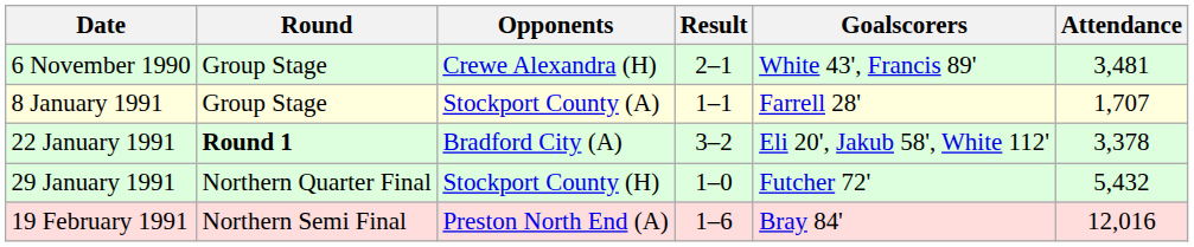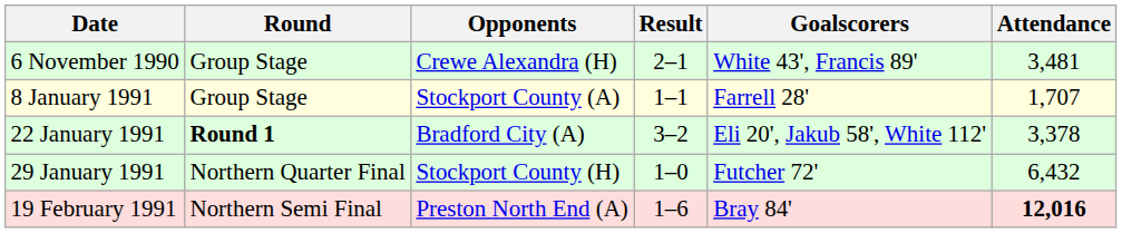 <table class="wikitable">
 <tr>
 <th>Date</th>
 <th>Round</th>
 <th>Opponents</th>
 <th>Result</th>
 <th>Goalscorers</th>
 <th>Attendance</th>
 </tr>
 <tr bgcolor="#ddffdd">
 <td>6 November 1990</td>
 <td>Group Stage</td>
 <td><a href='#'>Crewe Alexandra</a> (H)</td>
 <td align="center">2–1</td>
 <td><a href='#'>White</a> 43', <a href='#'>Francis</a> 89'</td>
 <td align="center">3,481</td>
 </tr>
 <tr bgcolor="#ffffdd">
 <td>8 January 1991</td>
 <td>Group Stage</td>
 <td><a href='#'>Stockport County</a> (A)</td>
 <td align="center">1–1</td>
 <td><a href='#'>Farrell</a> 28'</td>
 <td align="center">1,707</td>
 </tr>
 <tr bgcolor="#ddffdd">
 <td>22 January 1991</td>
 <td><strong>Round 1</strong></td>
 <td><a href='#'>Bradford City</a> (A)</td>
 <td align="center">3–2 </td>
 <td><a href='#'>Eli</a> 20', <a href='#'>Jakub</a> 58', <a href='#'>White</a> 112'</td>
 <td align="center">3,378</td>
 </tr>
 <tr bgcolor="#ddffdd">
 <td>29 January 1991</td>
 <td>Northern Quarter Final</td>
 <td><a href='#'>Stockport County</a> (H)</td>
 <td align="center">1–0</td>
 <td><a href='#'>Futcher</a> 72'</td>
-<td align="center">5,432</td>
+<td align="center">6,432</td>
 </tr>
 <tr bgcolor="#ffdddd">
 <td>19 February 1991</td>
 <td>Northern Semi Final</td>
 <td><a href='#'>Preston North End</a> (A)</td>
 <td align="center">1–6</td>
 <td><a href='#'>Bray</a> 84'</td>
-<td align="center">12,016</td>
+<td align="center"><strong>12,016</strong></td>
 </tr>
 </table>
